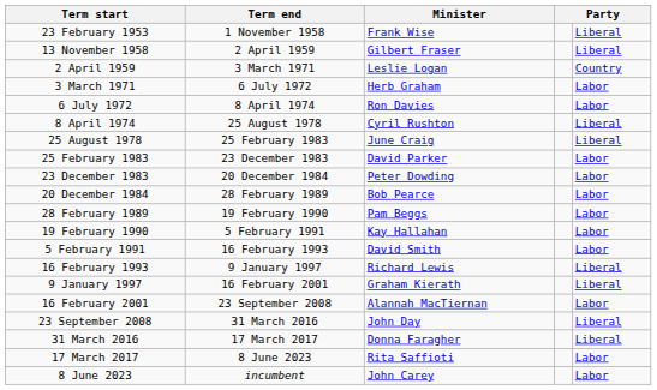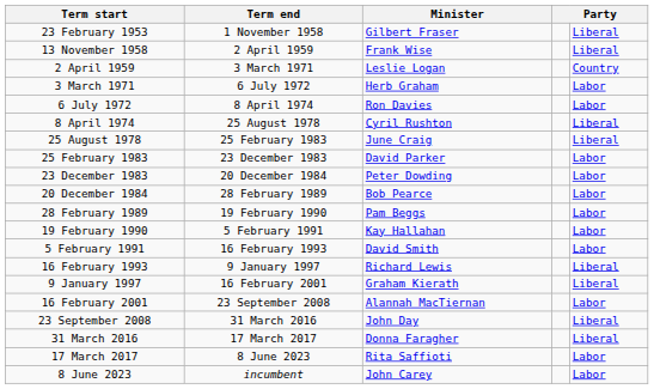 <table class="wikitable" width="60%">
 <tr>
 <th>Term start</th>
 <th>Term end</th>
 <th>Minister</th>
 <th colspan="2">Party</th>
 </tr>
 <tr>
 <td align=center>23 February 1953</td>
 <td align=center>1 November 1958</td>
-<td><a href='#'>Frank Wise</a></td>
+<td><a href='#'>Gilbert Fraser</a></td>
 <td> </td>
 <td><a href='#'>Liberal</a></td>
 </tr>
 <tr>
 <td align=center>13 November 1958</td>
 <td align=center>2 April 1959</td>
-<td><a href='#'>Gilbert Fraser</a></td>
+<td><a href='#'>Frank Wise</a></td>
 <td> </td>
 <td><a href='#'>Liberal</a></td>
 </tr>
 <tr>
 <td align=center>2 April 1959</td>
 <td align=center>3 March 1971</td>
 <td><a href='#'>Leslie Logan</a></td>
 <td> </td>
 <td><a href='#'>Country</a></td>
 </tr>
 <tr>
 <td align=center>3 March 1971</td>
 <td align=center>6 July 1972</td>
 <td><a href='#'>Herb Graham</a></td>
 <td> </td>
 <td><a href='#'>Labor</a></td>
 </tr>
 <tr>
 <td align=center>6 July 1972</td>
 <td align=center>8 April 1974</td>
 <td><a href='#'>Ron Davies</a></td>
 <td> </td>
 <td><a href='#'>Labor</a></td>
 </tr>
 <tr>
 <td align=center>8 April 1974</td>
 <td align=center>25 August 1978</td>
 <td><a href='#'>Cyril Rushton</a></td>
 <td> </td>
 <td><a href='#'>Liberal</a></td>
 </tr>
 <tr>
 <td align=center>25 August 1978</td>
 <td align=center>25 February 1983</td>
 <td><a href='#'>June Craig</a></td>
 <td> </td>
 <td><a href='#'>Liberal</a></td>
 </tr>
 <tr>
 <td align=center>25 February 1983</td>
 <td align=center>23 December 1983</td>
 <td><a href='#'>David Parker</a></td>
 <td> </td>
 <td><a href='#'>Labor</a></td>
 </tr>
 <tr>
 <td align=center>23 December 1983</td>
 <td align=center>20 December 1984</td>
 <td><a href='#'>Peter Dowding</a></td>
 <td> </td>
 <td><a href='#'>Labor</a></td>
 </tr>
 <tr>
 <td align=center>20 December 1984</td>
 <td align=center>28 February 1989</td>
 <td><a href='#'>Bob Pearce</a></td>
 <td> </td>
 <td><a href='#'>Labor</a></td>
 </tr>
 <tr>
 <td align=center>28 February 1989</td>
 <td align=center>19 February 1990</td>
 <td><a href='#'>Pam Beggs</a></td>
 <td> </td>
 <td><a href='#'>Labor</a></td>
 </tr>
 <tr>
 <td align=center>19 February 1990</td>
 <td align=center>5 February 1991</td>
 <td><a href='#'>Kay Hallahan</a></td>
 <td> </td>
 <td><a href='#'>Labor</a></td>
 </tr>
 <tr>
 <td align=center>5 February 1991</td>
 <td align=center>16 February 1993</td>
 <td><a href='#'>David Smith</a></td>
 <td> </td>
 <td><a href='#'>Labor</a></td>
 </tr>
 <tr>
 <td align=center>16 February 1993</td>
 <td align=center>9 January 1997</td>
 <td><a href='#'>Richard Lewis</a></td>
 <td> </td>
 <td><a href='#'>Liberal</a></td>
 </tr>
 <tr>
 <td align=center>9 January 1997</td>
 <td align=center>16 February 2001</td>
 <td><a href='#'>Graham Kierath</a></td>
 <td> </td>
 <td><a href='#'>Liberal</a></td>
 </tr>
 <tr>
 <td align=center>16 February 2001</td>
 <td align=center>23 September 2008</td>
 <td><a href='#'>Alannah MacTiernan</a></td>
 <td> </td>
 <td><a href='#'>Labor</a></td>
 </tr>
 <tr>
 <td align=center>23 September 2008</td>
 <td align=center>31 March 2016</td>
 <td><a href='#'>John Day</a></td>
 <td> </td>
 <td><a href='#'>Liberal</a></td>
 </tr>
 <tr>
 <td align=center>31 March 2016</td>
 <td align=center>17 March 2017</td>
 <td><a href='#'>Donna Faragher</a></td>
 <td> </td>
 <td><a href='#'>Liberal</a></td>
 </tr>
 <tr>
 <td align=center>17 March 2017</td>
 <td align=center>8 June 2023</td>
 <td><a href='#'>Rita Saffioti</a></td>
 <td> </td>
 <td><a href='#'>Labor</a></td>
 </tr>
 <tr>
 <td align=center>8 June 2023</td>
 <td align=center><em>incumbent</em></td>
 <td><a href='#'>John Carey</a></td>
 <td> </td>
 <td><a href='#'>Labor</a></td>
 </tr>
 </table>
